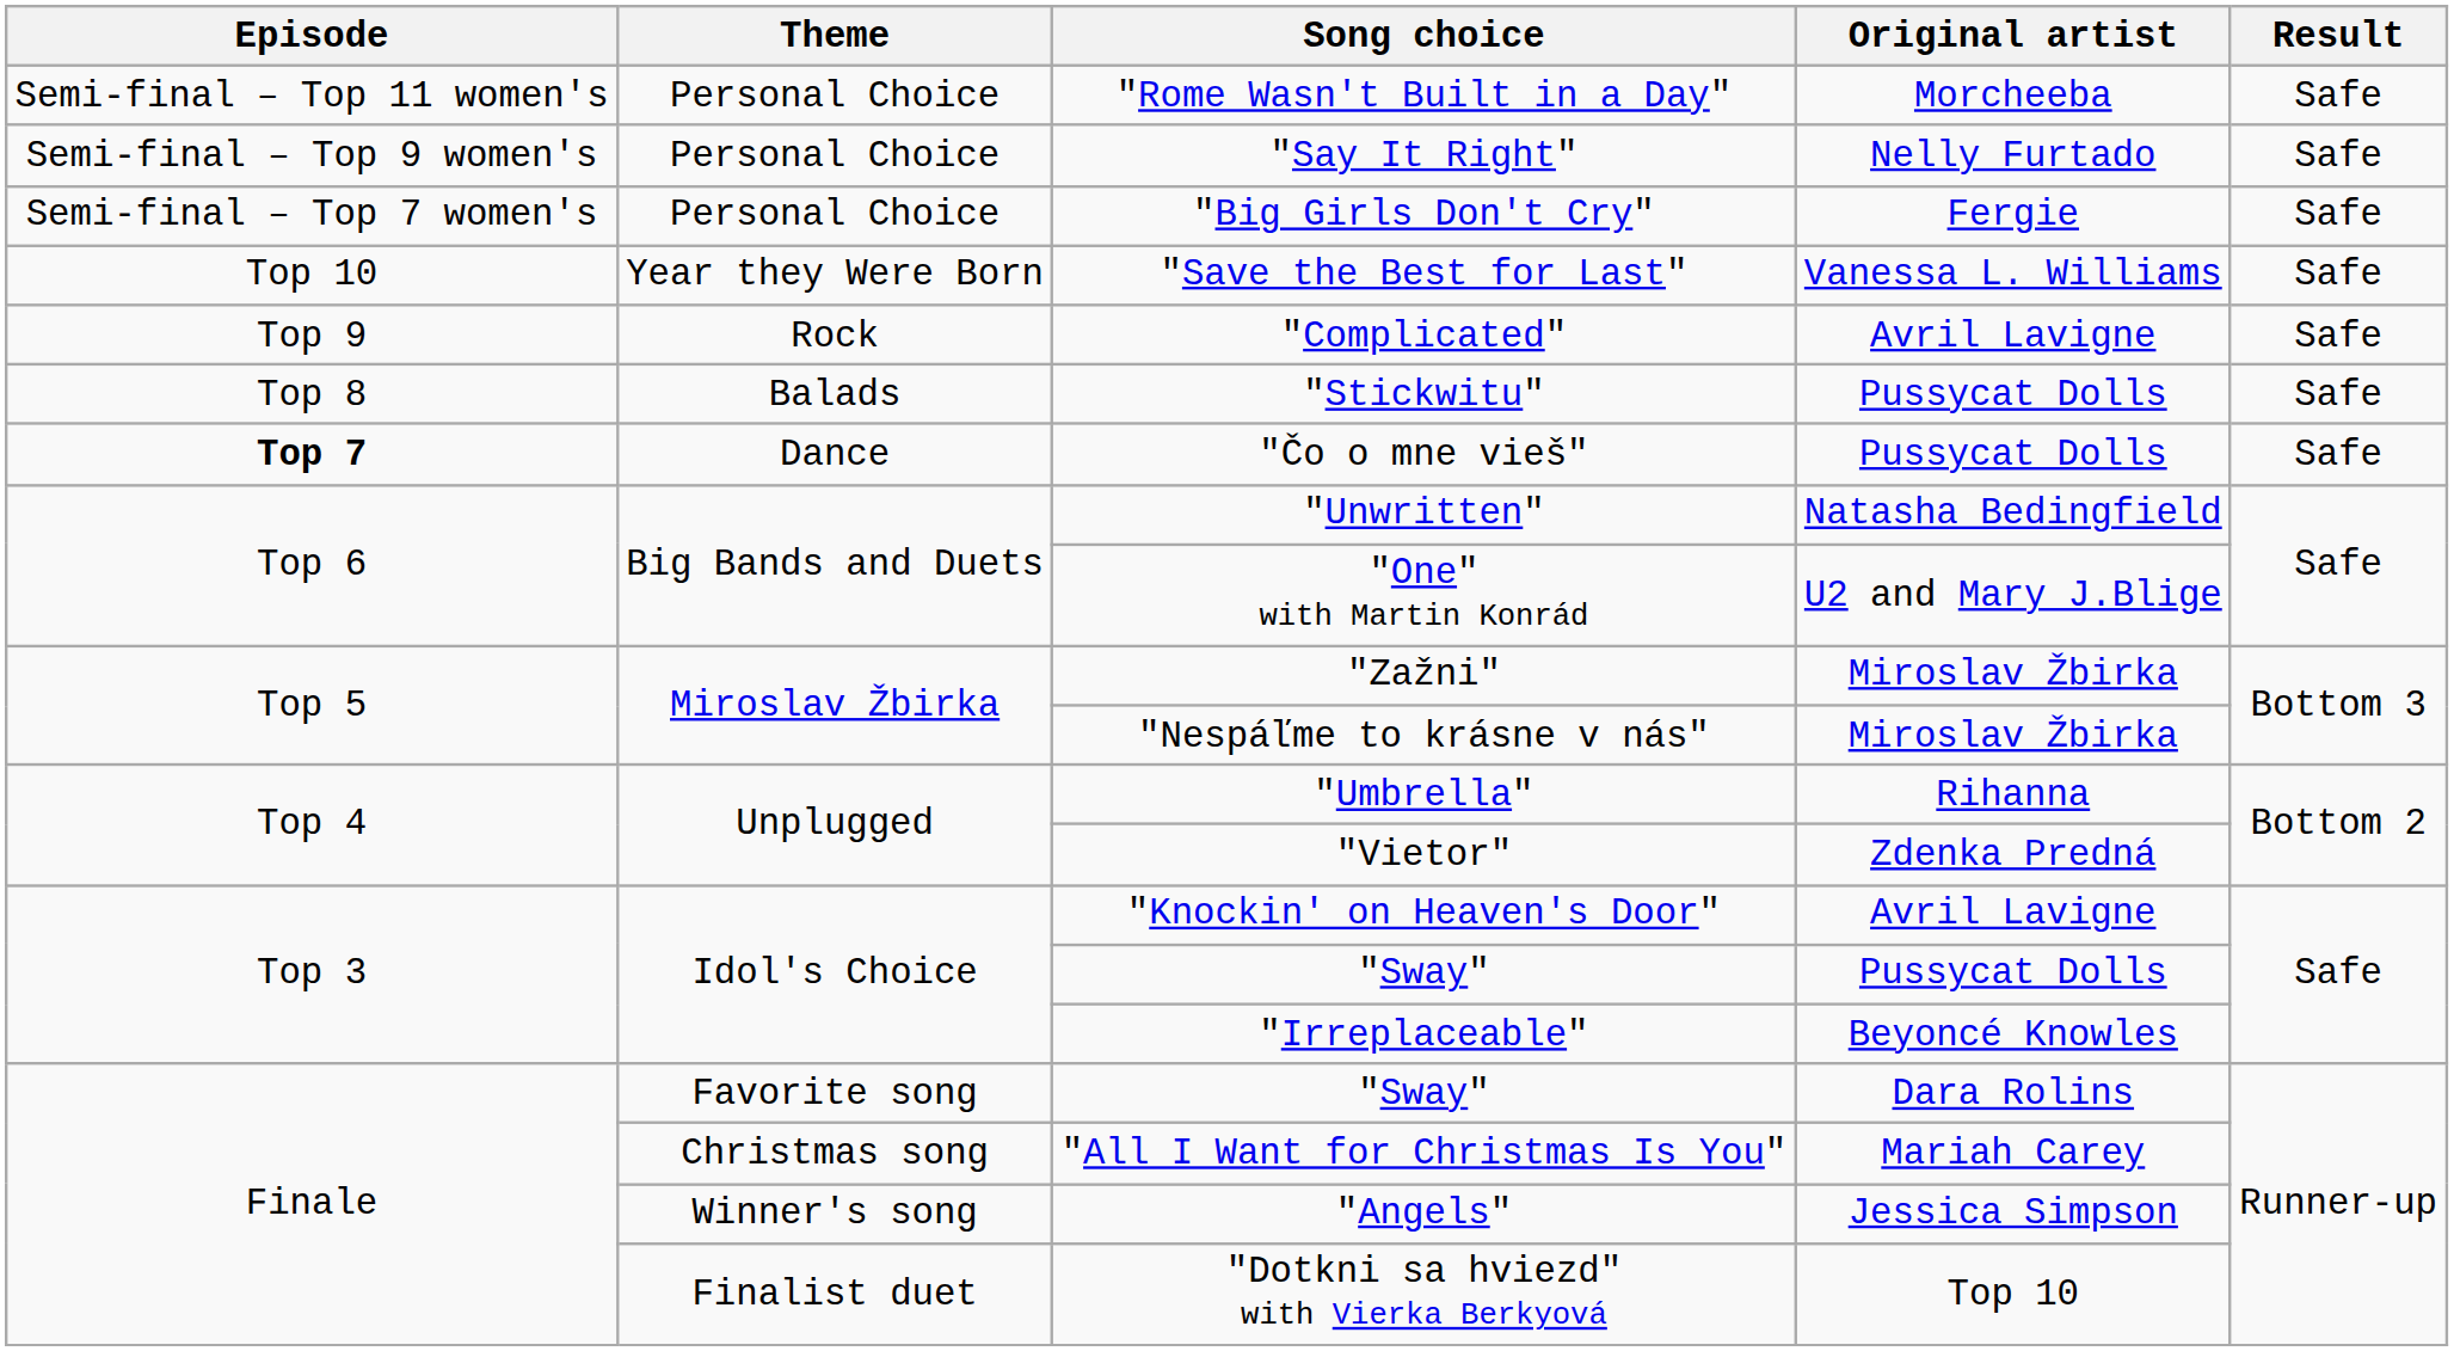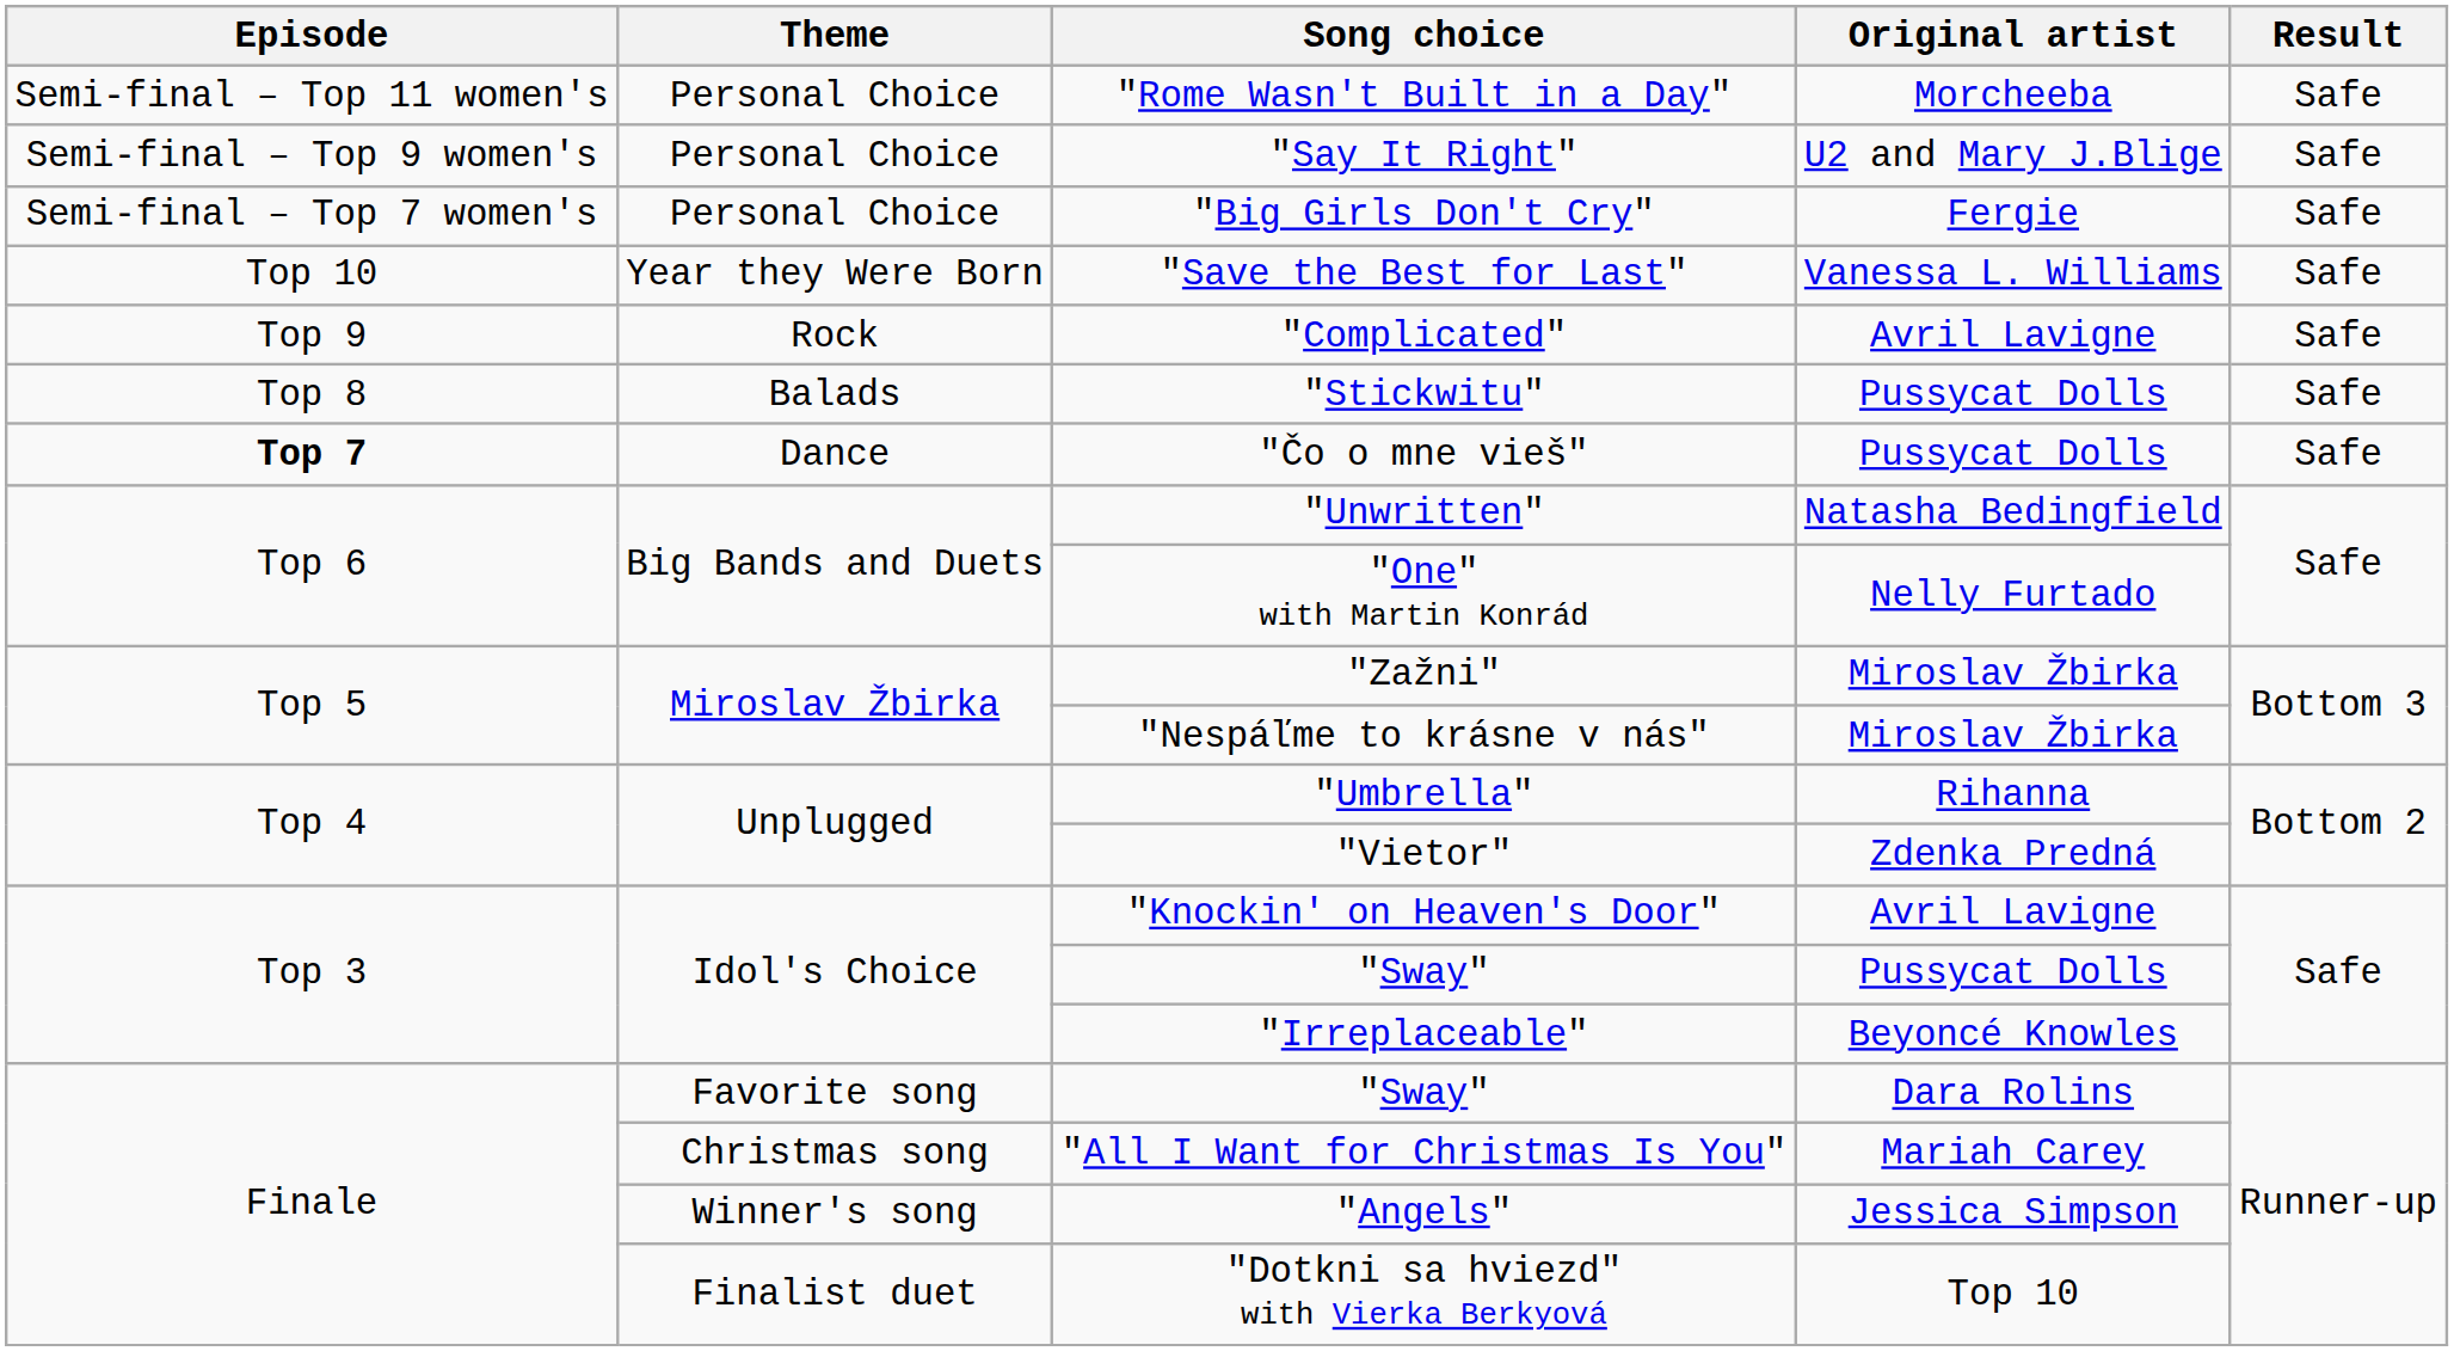 <table class="wikitable" style="text-align: center;">
 <tr>
 <th>Episode</th>
 <th>Theme</th>
 <th>Song choice</th>
 <th>Original artist</th>
 <th>Result</th>
 </tr>
 <tr>
 <td>Semi-final – Top 11 women's</td>
 <td>Personal Choice</td>
 <td>"<a href='#'>Rome Wasn't Built in a Day</a>"</td>
 <td><a href='#'>Morcheeba</a></td>
 <td>Safe</td>
 </tr>
 <tr>
 <td>Semi-final – Top 9 women's</td>
 <td>Personal Choice</td>
 <td>"<a href='#'>Say It Right</a>"</td>
-<td><a href='#'>Nelly Furtado</a></td>
+<td><a href='#'>U2</a> and <a href='#'>Mary J.Blige</a></td>
 <td>Safe</td>
 </tr>
 <tr>
 <td>Semi-final – Top 7 women's</td>
 <td>Personal Choice</td>
 <td>"<a href='#'>Big Girls Don't Cry</a>"</td>
 <td><a href='#'>Fergie</a></td>
 <td>Safe</td>
 </tr>
 <tr>
 <td>Top 10</td>
 <td>Year they Were Born</td>
 <td>"<a href='#'>Save the Best for Last</a>"</td>
 <td><a href='#'>Vanessa L. Williams</a></td>
 <td>Safe</td>
 </tr>
 <tr>
 <td>Top 9</td>
 <td>Rock</td>
 <td>"<a href='#'>Complicated</a>"</td>
 <td><a href='#'>Avril Lavigne</a></td>
 <td>Safe</td>
 </tr>
 <tr>
 <td>Top 8</td>
 <td>Balads</td>
 <td>"<a href='#'>Stickwitu</a>"</td>
 <td><a href='#'>Pussycat Dolls</a></td>
 <td>Safe</td>
 </tr>
 <tr>
 <td><strong>Top 7</strong></td>
 <td>Dance</td>
 <td>"Čo o mne vieš"</td>
 <td><a href='#'>Pussycat Dolls</a></td>
 <td>Safe</td>
 </tr>
 <tr>
 <td rowspan=2>Top 6</td>
 <td rowspan=2>Big Bands and Duets</td>
 <td>"<a href='#'>Unwritten</a>"</td>
 <td><a href='#'>Natasha Bedingfield</a></td>
 <td rowspan=2>Safe</td>
 </tr>
 <tr>
 <td>"<a href='#'>One</a>"<br> <small>with Martin Konrád</small></td>
-<td><a href='#'>U2</a> and <a href='#'>Mary J.Blige</a></td>
+<td><a href='#'>Nelly Furtado</a></td>
 </tr>
 <tr>
 <td rowspan=2>Top 5</td>
 <td rowspan=2><a href='#'>Miroslav Žbirka</a></td>
 <td>"Zažni"</td>
 <td><a href='#'>Miroslav Žbirka</a></td>
 <td rowspan=2>Bottom 3</td>
 </tr>
 <tr>
 <td>"Nespáľme to krásne v nás"</td>
 <td><a href='#'>Miroslav Žbirka</a></td>
 </tr>
 <tr>
 <td rowspan=2>Top 4</td>
 <td rowspan=2>Unplugged</td>
 <td>"<a href='#'>Umbrella</a>"</td>
 <td><a href='#'>Rihanna</a></td>
 <td rowspan=2>Bottom 2</td>
 </tr>
 <tr>
 <td>"Vietor"</td>
 <td><a href='#'>Zdenka Predná</a></td>
 </tr>
 <tr>
 <td rowspan=3>Top 3</td>
 <td rowspan=3>Idol's Choice</td>
 <td>"<a href='#'>Knockin' on Heaven's Door</a>"</td>
 <td><a href='#'>Avril Lavigne</a></td>
 <td rowspan=3>Safe</td>
 </tr>
 <tr>
 <td>"<a href='#'>Sway</a>"</td>
 <td><a href='#'>Pussycat Dolls</a></td>
 </tr>
 <tr>
 <td>"<a href='#'>Irreplaceable</a>"</td>
 <td><a href='#'>Beyoncé Knowles</a></td>
 </tr>
 <tr>
 <td rowspan=4>Finale</td>
 <td>Favorite song</td>
 <td>"<a href='#'>Sway</a>"</td>
 <td><a href='#'>Dara Rolins</a></td>
 <td rowspan=4>Runner-up</td>
 </tr>
 <tr>
 <td>Christmas song</td>
 <td>"<a href='#'>All I Want for Christmas Is You</a>"</td>
 <td><a href='#'>Mariah Carey</a></td>
 </tr>
 <tr>
 <td>Winner's song</td>
 <td>"<a href='#'>Angels</a>"</td>
 <td><a href='#'>Jessica Simpson</a></td>
 </tr>
 <tr>
 <td>Finalist duet</td>
 <td>"Dotkni sa hviezd"<br> <small>with <a href='#'>Vierka Berkyová</a></small></td>
 <td>Top 10</td>
 </tr>
 </table>
